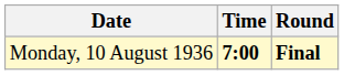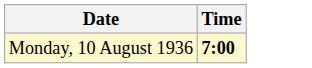 <table class="wikitable">
 <tr>
 <th>Date</th>
 <th>Time</th>
-<th>Round</th>
 </tr>
 <tr style=background:lemonchiffon>
 <td>Monday, 10 August 1936</td>
 <td><strong>7:00</strong></td>
-<td><strong>Final</strong></td>
 </tr>
 </table>
